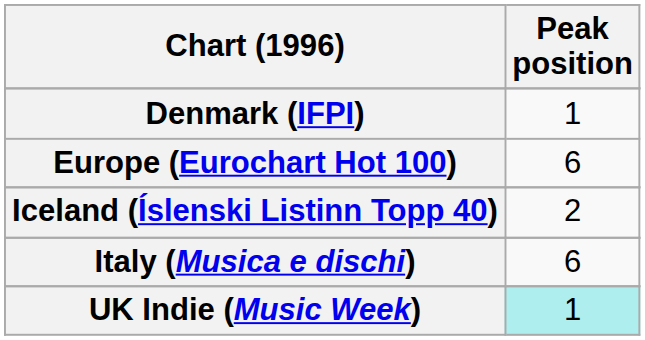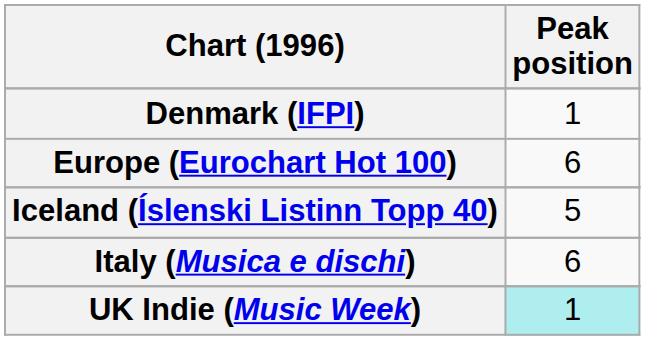 <table class="wikitable sortable plainrowheaders">
 <tr>
 <th scope="col">Chart (1996)</th>
 <th scope="col">Peak<br>position</th>
 </tr>
 <tr>
 </tr>
 <tr>
 </tr>
 <tr>
 </tr>
 <tr>
 <th scope="row">Denmark (<a href='#'>IFPI</a>)</th>
 <td align="center">1</td>
 </tr>
 <tr>
 <th scope="row">Europe (<a href='#'>Eurochart Hot 100</a>)</th>
 <td align="center">6</td>
 </tr>
 <tr>
 </tr>
 <tr>
 </tr>
 <tr>
 </tr>
 <tr>
 <th scope="row">Iceland (<a href='#'>Íslenski Listinn Topp 40</a>)</th>
-<td align="center">2</td>
+<td align="center">5</td>
 </tr>
 <tr>
 </tr>
 <tr>
 <th scope="row">Italy (<em><a href='#'>Musica e dischi</a></em>)</th>
 <td align="center">6</td>
 </tr>
 <tr>
 </tr>
 <tr>
 </tr>
 <tr>
 </tr>
 <tr>
 </tr>
 <tr>
 <th scope="row">UK Indie (<em><a href='#'>Music Week</a></em>)</th>
 <td align=center style="background: paleturquoise;">1</td>
 </tr>
 </table>
